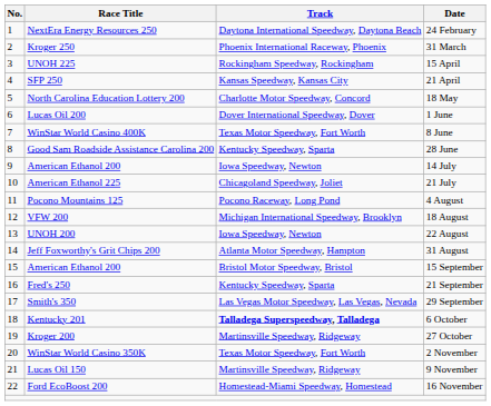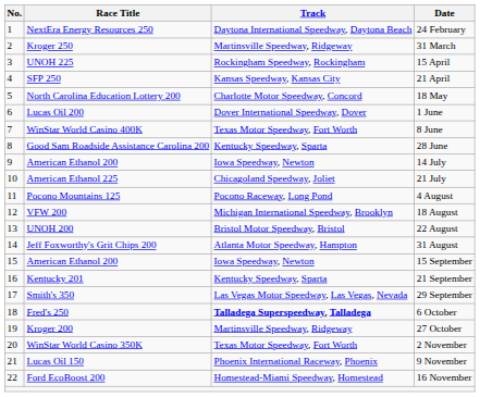 <table class="wikitable" style="font-size:85%;">
 <tr>
 <th>No.</th>
 <th>Race Title</th>
 <th><a href='#'>Track</a></th>
 <th>Date</th>
 </tr>
 <tr>
 <td>1</td>
 <td><a href='#'>NextEra Energy Resources 250</a></td>
 <td><a href='#'>Daytona International Speedway</a>, <a href='#'>Daytona Beach</a></td>
 <td>24 February</td>
 </tr>
 <tr>
 <td>2</td>
 <td><a href='#'>Kroger 250</a></td>
-<td><a href='#'>Phoenix International Raceway</a>, <a href='#'>Phoenix</a></td>
+<td><a href='#'>Martinsville Speedway</a>, <a href='#'>Ridgeway</a></td>
 <td>31 March</td>
 </tr>
 <tr>
 <td>3</td>
 <td><a href='#'>UNOH 225</a></td>
 <td><a href='#'>Rockingham Speedway</a>, <a href='#'>Rockingham</a></td>
 <td>15 April</td>
 </tr>
 <tr>
 <td>4</td>
 <td><a href='#'>SFP 250</a></td>
 <td><a href='#'>Kansas Speedway</a>, <a href='#'>Kansas City</a></td>
 <td>21 April</td>
 </tr>
 <tr>
 <td>5</td>
 <td><a href='#'>North Carolina Education Lottery 200</a></td>
 <td><a href='#'>Charlotte Motor Speedway</a>, <a href='#'>Concord</a></td>
 <td>18 May</td>
 </tr>
 <tr>
 <td>6</td>
 <td><a href='#'>Lucas Oil 200</a></td>
 <td><a href='#'>Dover International Speedway</a>, <a href='#'>Dover</a></td>
 <td>1 June</td>
 </tr>
 <tr>
 <td>7</td>
 <td><a href='#'>WinStar World Casino 400K</a></td>
 <td><a href='#'>Texas Motor Speedway</a>, <a href='#'>Fort Worth</a></td>
 <td>8 June</td>
 </tr>
 <tr>
 <td>8</td>
 <td><a href='#'>Good Sam Roadside Assistance Carolina 200</a></td>
 <td><a href='#'>Kentucky Speedway</a>, <a href='#'>Sparta</a></td>
 <td>28 June</td>
 </tr>
 <tr>
 <td>9</td>
 <td><a href='#'>American Ethanol 200</a></td>
 <td><a href='#'>Iowa Speedway</a>, <a href='#'>Newton</a></td>
 <td>14 July</td>
 </tr>
 <tr>
 <td>10</td>
 <td><a href='#'>American Ethanol 225</a></td>
 <td><a href='#'>Chicagoland Speedway</a>, <a href='#'>Joliet</a></td>
 <td>21 July</td>
 </tr>
 <tr>
 <td>11</td>
 <td><a href='#'>Pocono Mountains 125</a></td>
 <td><a href='#'>Pocono Raceway</a>, <a href='#'>Long Pond</a></td>
 <td>4 August</td>
 </tr>
 <tr>
 <td>12</td>
 <td><a href='#'>VFW 200</a></td>
 <td><a href='#'>Michigan International Speedway</a>, <a href='#'>Brooklyn</a></td>
 <td>18 August</td>
 </tr>
 <tr>
 <td>13</td>
 <td><a href='#'>UNOH 200</a></td>
-<td><a href='#'>Iowa Speedway</a>, <a href='#'>Newton</a></td>
+<td><a href='#'>Bristol Motor Speedway</a>, <a href='#'>Bristol</a></td>
 <td>22 August</td>
 </tr>
 <tr>
 <td>14</td>
 <td><a href='#'>Jeff Foxworthy's Grit Chips 200</a></td>
 <td><a href='#'>Atlanta Motor Speedway</a>, <a href='#'>Hampton</a></td>
 <td>31 August</td>
 </tr>
 <tr>
 <td>15</td>
 <td><a href='#'>American Ethanol 200</a></td>
-<td><a href='#'>Bristol Motor Speedway</a>, <a href='#'>Bristol</a></td>
+<td><a href='#'>Iowa Speedway</a>, <a href='#'>Newton</a></td>
 <td>15 September</td>
 </tr>
 <tr>
 <td>16</td>
-<td><a href='#'>Fred's 250</a></td>
+<td><a href='#'>Kentucky 201</a></td>
 <td><a href='#'>Kentucky Speedway</a>, <a href='#'>Sparta</a></td>
 <td>21 September</td>
 </tr>
 <tr>
 <td>17</td>
 <td><a href='#'>Smith's 350</a></td>
 <td><a href='#'>Las Vegas Motor Speedway</a>, <a href='#'>Las Vegas</a>, <a href='#'>Nevada</a></td>
 <td>29 September</td>
 </tr>
 <tr>
 <td>18</td>
-<td><a href='#'>Kentucky 201</a></td>
+<td><a href='#'>Fred's 250</a></td>
 <td><strong><a href='#'>Talladega Superspeedway</a>, <a href='#'>Talladega</a></strong></td>
 <td>6 October</td>
 </tr>
 <tr>
 <td>19</td>
 <td><a href='#'>Kroger 200</a></td>
 <td><a href='#'>Martinsville Speedway</a>, <a href='#'>Ridgeway</a></td>
 <td>27 October</td>
 </tr>
 <tr>
 <td>20</td>
 <td><a href='#'>WinStar World Casino 350K</a></td>
 <td><a href='#'>Texas Motor Speedway</a>, <a href='#'>Fort Worth</a></td>
 <td>2 November</td>
 </tr>
 <tr>
 <td>21</td>
 <td><a href='#'>Lucas Oil 150</a></td>
-<td><a href='#'>Martinsville Speedway</a>, <a href='#'>Ridgeway</a></td>
+<td><a href='#'>Phoenix International Raceway</a>, <a href='#'>Phoenix</a></td>
 <td>9 November</td>
 </tr>
 <tr>
 <td>22</td>
 <td><a href='#'>Ford EcoBoost 200</a></td>
 <td><a href='#'>Homestead-Miami Speedway</a>, <a href='#'>Homestead</a></td>
 <td>16 November</td>
 </tr>
 <tr>
 <td colspan="9"></td>
 </tr>
 </table>
